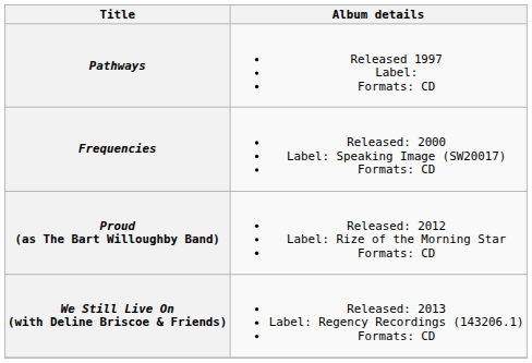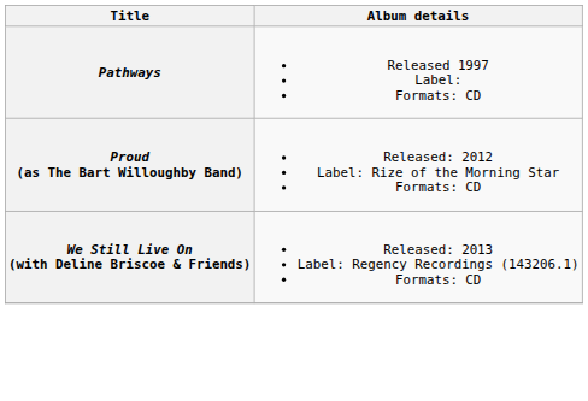 <table class="wikitable plainrowheaders" style="text-align:center;">
 <tr>
 <th>Title</th>
 <th>Album details</th>
 </tr>
 <tr>
 <th scope="row"><em>Pathways</em></th>
 <td><br><ul><li>Released 1997</li><li>Label:</li><li>Formats: CD</li></ul></td>
-</tr>
-<tr>
-<th scope="row"><em>Frequencies</em></th>
-<td><br><ul><li>Released: 2000</li><li>Label: Speaking Image (SW20017)</li><li>Formats: CD</li></ul></td>
 </tr>
 <tr>
 <th scope="row"><em>Proud</em> <br> (as The Bart Willoughby Band)</th>
 <td><br><ul><li>Released: 2012</li><li>Label: Rize of the Morning Star</li><li>Formats: CD</li></ul></td>
 </tr>
 <tr>
 <th scope="row"><em>We Still Live On</em> <br> (with Deline Briscoe & Friends)</th>
 <td><br><ul><li>Released: 2013</li><li>Label: Regency Recordings (143206.1)</li><li>Formats: CD</li></ul></td>
 </tr>
 <tr>
 </tr>
 </table>
